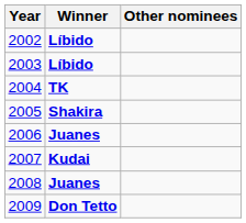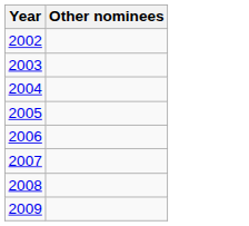 <table class="wikitable">
 <tr>
 <th>Year</th>
-<th>Winner</th>
 <th>Other nominees</th>
 </tr>
 <tr>
 <td><a href='#'>2002</a></td>
-<td><strong><a href='#'>Líbido</a></strong></td>
 <td></td>
 </tr>
 <tr>
 <td><a href='#'>2003</a></td>
-<td><strong><a href='#'>Líbido</a></strong></td>
 <td></td>
 </tr>
 <tr>
 <td><a href='#'>2004</a></td>
-<td><strong><a href='#'>TK</a></strong></td>
 <td></td>
 </tr>
 <tr>
 <td><a href='#'>2005</a></td>
-<td><strong><a href='#'>Shakira</a></strong></td>
 <td></td>
 </tr>
 <tr>
 <td><a href='#'>2006</a></td>
-<td><strong><a href='#'>Juanes</a></strong></td>
 <td></td>
 </tr>
 <tr>
 <td><a href='#'>2007</a></td>
-<td><strong><a href='#'>Kudai</a></strong></td>
 <td></td>
 </tr>
 <tr>
 <td><a href='#'>2008</a></td>
-<td><strong><a href='#'>Juanes</a></strong></td>
 <td></td>
 </tr>
 <tr>
 <td><a href='#'>2009</a></td>
-<td><strong><a href='#'>Don Tetto</a></strong></td>
 <td></td>
 </tr>
 </table>
